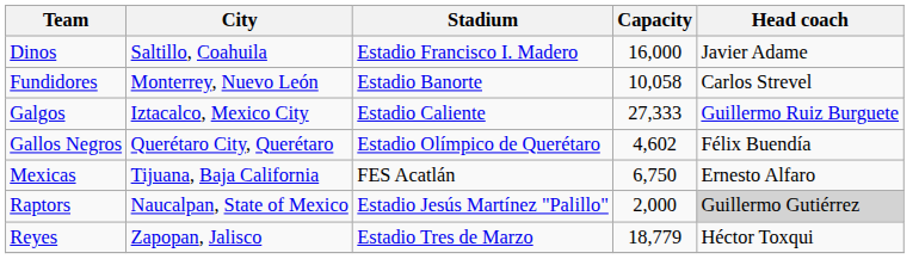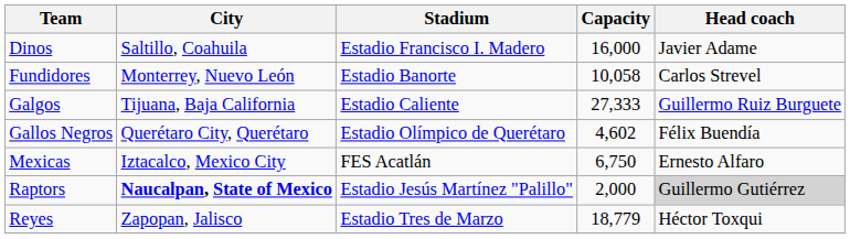 <table class="wikitable">
 <tr>
 <th scope="col">Team</th>
 <th scope="col">City</th>
 <th scope="col">Stadium</th>
 <th scope="col">Capacity</th>
 <th scope="col">Head coach</th>
 </tr>
 <tr>
 <td><a href='#'>Dinos</a></td>
 <td><a href='#'>Saltillo</a>, <a href='#'>Coahuila</a></td>
 <td><a href='#'>Estadio Francisco I. Madero</a></td>
 <td align=center>16,000</td>
 <td> Javier Adame</td>
 </tr>
 <tr>
 <td><a href='#'>Fundidores</a></td>
 <td><a href='#'>Monterrey</a>, <a href='#'>Nuevo León</a></td>
 <td><a href='#'>Estadio Banorte</a></td>
 <td align=center>10,058</td>
 <td> Carlos Strevel</td>
 </tr>
 <tr>
 <td><a href='#'>Galgos</a></td>
-<td><a href='#'>Iztacalco</a>, <a href='#'>Mexico City</a></td>
+<td><a href='#'>Tijuana</a>, <a href='#'>Baja California</a></td>
 <td><a href='#'>Estadio Caliente</a></td>
 <td align=center>27,333</td>
 <td> <a href='#'>Guillermo Ruiz Burguete</a></td>
 </tr>
 <tr>
 <td><a href='#'>Gallos Negros</a></td>
 <td><a href='#'>Querétaro City</a>, <a href='#'>Querétaro</a></td>
 <td><a href='#'>Estadio Olímpico de Querétaro</a></td>
 <td align=center>4,602</td>
 <td> Félix Buendía</td>
 </tr>
 <tr>
 <td><a href='#'>Mexicas</a></td>
-<td><a href='#'>Tijuana</a>, <a href='#'>Baja California</a></td>
+<td><a href='#'>Iztacalco</a>, <a href='#'>Mexico City</a></td>
 <td>FES Acatlán</td>
 <td align=center>6,750</td>
 <td> Ernesto Alfaro</td>
 </tr>
 <tr>
 <td><a href='#'>Raptors</a></td>
-<td><a href='#'>Naucalpan</a>, <a href='#'>State of Mexico</a></td>
+<td><strong><a href='#'>Naucalpan</a>, <a href='#'>State of Mexico</a></strong></td>
 <td><a href='#'>Estadio Jesús Martínez "Palillo"</a></td>
 <td align=center>2,000</td>
 <td style="background: lightgrey;"> Guillermo Gutiérrez</td>
 </tr>
 <tr>
 <td><a href='#'>Reyes</a></td>
 <td><a href='#'>Zapopan</a>, <a href='#'>Jalisco</a></td>
 <td><a href='#'>Estadio Tres de Marzo</a></td>
 <td align=center>18,779</td>
 <td> Héctor Toxqui</td>
 </tr>
 <tr>
 </tr>
 </table>
